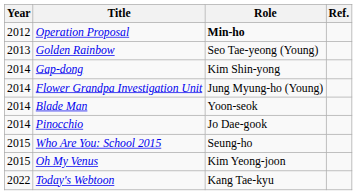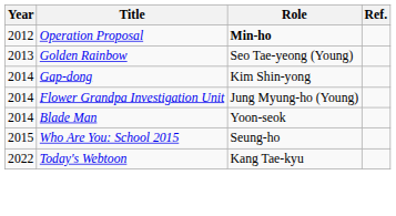 <table class="wikitable">
 <tr>
 <th>Year</th>
 <th>Title</th>
 <th>Role</th>
 <th>Ref.</th>
 </tr>
 <tr>
 <td>2012</td>
 <td><em><a href='#'>Operation Proposal</a></em></td>
 <td><strong>Min-ho</strong></td>
 <td></td>
 </tr>
 <tr>
 <td>2013</td>
 <td><em><a href='#'>Golden Rainbow</a></em></td>
 <td>Seo Tae-yeong (Young)</td>
 <td></td>
 </tr>
 <tr>
 <td>2014</td>
 <td><em><a href='#'>Gap-dong</a></em></td>
 <td>Kim Shin-yong</td>
 <td></td>
 </tr>
 <tr>
 <td>2014</td>
 <td><em><a href='#'>Flower Grandpa Investigation Unit</a></em></td>
 <td>Jung Myung-ho (Young)</td>
 <td></td>
 </tr>
 <tr>
 <td>2014</td>
 <td><em><a href='#'>Blade Man</a></em></td>
 <td>Yoon-seok</td>
 <td></td>
 </tr>
 <tr>
-<td>2014</td>
-<td><em><a href='#'>Pinocchio</a></em></td>
-<td>Jo Dae-gook</td>
-<td></td>
-</tr>
-<tr>
 <td>2015</td>
 <td><em><a href='#'>Who Are You: School 2015</a></em></td>
 <td>Seung-ho</td>
-<td></td>
-</tr>
-<tr>
-<td>2015</td>
-<td><em><a href='#'>Oh My Venus</a></em></td>
-<td>Kim Yeong-joon</td>
 <td></td>
 </tr>
 <tr>
 <td>2022</td>
 <td><em><a href='#'>Today's Webtoon</a></em></td>
 <td>Kang Tae-kyu</td>
 <td></td>
 </tr>
 </table>
